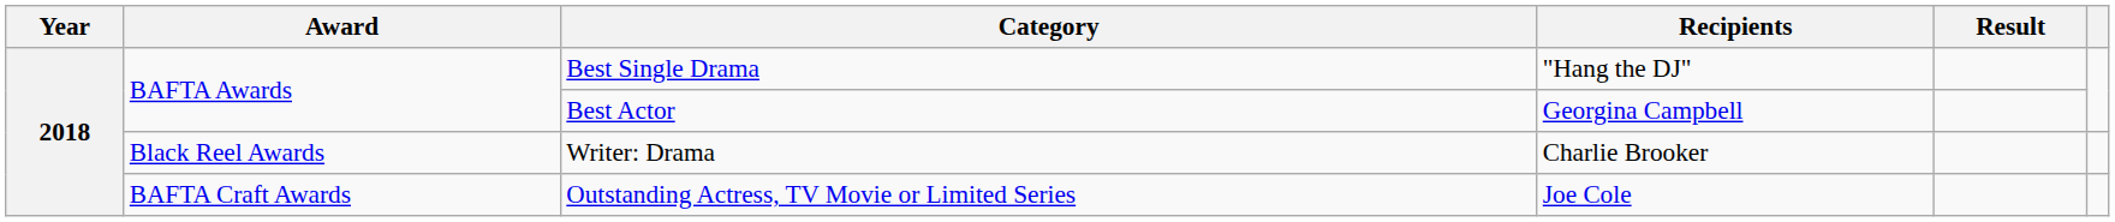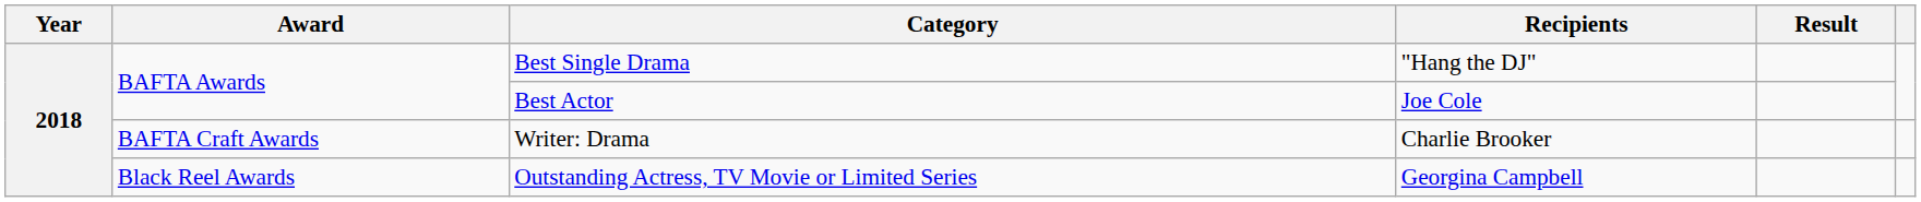 <table class="wikitable sortable" style="font-size:95%; width:99%;">
 <tr style="text-align:center;">
 <th scope="col">Year</th>
 <th scope="col">Award</th>
 <th scope="col">Category</th>
 <th scope="col">Recipients</th>
 <th scope="col">Result</th>
 <th scope="col" class="unsortable"></th>
 </tr>
 <tr>
 <th scope="row" rowspan="4" style="text-align: center;">2018</th>
 <td rowspan="2"><a href='#'>BAFTA Awards</a></td>
 <td><a href='#'>Best Single Drama</a></td>
 <td>"Hang the DJ"</td>
 <td></td>
 <td rowspan="2" align="center"></td>
 </tr>
 <tr>
 <td><a href='#'>Best Actor</a></td>
-<td><a href='#'>Georgina Campbell</a></td>
+<td><a href='#'>Joe Cole</a></td>
 <td></td>
 </tr>
 <tr>
-<td><a href='#'>Black Reel Awards</a></td>
+<td><a href='#'>BAFTA Craft Awards</a></td>
 <td>Writer: Drama</td>
 <td>Charlie Brooker</td>
 <td></td>
 <td align="center"></td>
 </tr>
 <tr>
-<td><a href='#'>BAFTA Craft Awards</a></td>
+<td><a href='#'>Black Reel Awards</a></td>
 <td><a href='#'>Outstanding Actress, TV Movie or Limited Series</a></td>
-<td><a href='#'>Joe Cole</a></td>
+<td><a href='#'>Georgina Campbell</a></td>
 <td></td>
 <td align="center"></td>
 </tr>
 </table>
